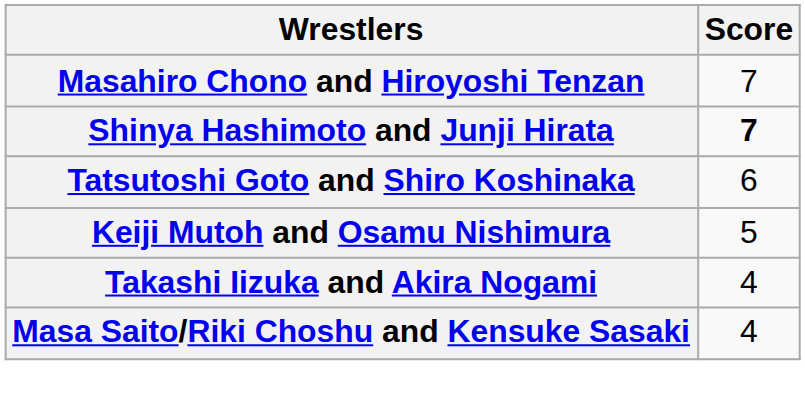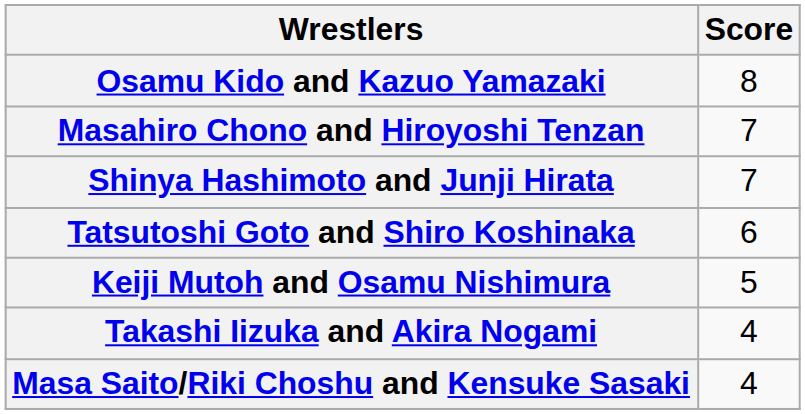 <table class="wikitable" style="margin: 1em auto 1em auto;text-align:center">
 <tr>
 <th>Wrestlers</th>
 <th>Score</th>
+</tr>
+<tr>
+<th><a href='#'>Osamu Kido</a> and <a href='#'>Kazuo Yamazaki</a></th>
+<td>8</td>
 </tr>
 <tr>
 <th><a href='#'>Masahiro Chono</a> and <a href='#'>Hiroyoshi Tenzan</a></th>
 <td>7</td>
 </tr>
 <tr>
 <th><a href='#'>Shinya Hashimoto</a> and <a href='#'>Junji Hirata</a></th>
-<td><strong>7</strong></td>
+<td>7</td>
 </tr>
 <tr>
 <th><a href='#'>Tatsutoshi Goto</a> and <a href='#'>Shiro Koshinaka</a></th>
 <td>6</td>
 </tr>
 <tr>
 <th><a href='#'>Keiji Mutoh</a> and <a href='#'>Osamu Nishimura</a></th>
 <td>5</td>
 </tr>
 <tr>
 <th><a href='#'>Takashi Iizuka</a> and <a href='#'>Akira Nogami</a></th>
 <td>4</td>
 </tr>
 <tr>
 <th><a href='#'>Masa Saito</a>/<a href='#'>Riki Choshu</a> and <a href='#'>Kensuke Sasaki</a></th>
 <td>4</td>
 </tr>
 </table>
